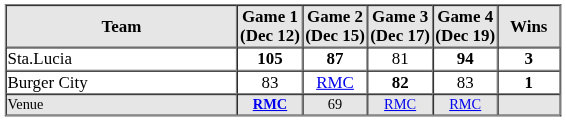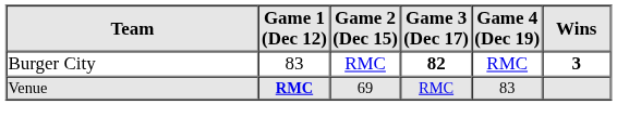 <table border="1" cellspacing="0"  style="width:525px; margin:auto;">
 <tr style="text-align:center; background:#e6e6e6;">
 <th style="text-align:center; width:30%;">Team</th>
 <th width=8%>Game 1 (Dec 12)</th>
 <th width=8%>Game 2 (Dec 15)</th>
 <th width=8%>Game 3 (Dec 17)</th>
 <th width=8%>Game 4 (Dec 19)</th>
 <th width=8%>Wins</th>
 </tr>
 <tr style="text-align:center;">
-<td align=left>Sta.Lucia</td>
-<td><strong>105</strong></td>
-<td><strong>87</strong></td>
-<td>81</td>
-<td><strong>94</strong></td>
-<td><strong>3</strong></td>
-</tr>
-<tr style="text-align:center;">
 <td align=left>Burger City</td>
 <td>83</td>
 <td><a href='#'>RMC</a></td>
 <td><strong>82</strong></td>
-<td>83</td>
-<td><strong>1</strong></td>
+<td><a href='#'>RMC</a></td>
+<td><strong>3</strong></td>
 </tr>
 <tr style="text-align:center; font-size:85%; background:#e6e6e6;">
 <td align=left>Venue</td>
 <td><strong><a href='#'>RMC</a></strong></td>
 <td>69</td>
 <td><a href='#'>RMC</a></td>
-<td><a href='#'>RMC</a></td>
+<td>83</td>
 <td></td>
 </tr>
 </table>
